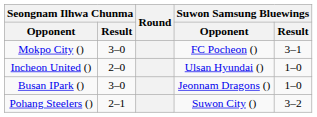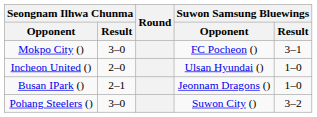 <table class="wikitable" style="text-align:center">
 <tr>
 <th colspan="2">Seongnam Ilhwa Chunma</th>
 <th rowspan="2">Round</th>
 <th colspan="2">Suwon Samsung Bluewings</th>
 </tr>
 <tr>
 <th>Opponent</th>
 <th>Result</th>
 <th>Opponent</th>
 <th>Result</th>
 </tr>
 <tr>
 <td><a href='#'>Mokpo City</a> ()</td>
 <td>3–0</td>
 <th></th>
 <td><a href='#'>FC Pocheon</a> ()</td>
 <td>3–1</td>
 </tr>
 <tr>
 <td><a href='#'>Incheon United</a> ()</td>
 <td>2–0</td>
 <th></th>
 <td><a href='#'>Ulsan Hyundai</a> ()</td>
 <td>1–0</td>
 </tr>
 <tr>
 <td><a href='#'>Busan IPark</a> ()</td>
-<td>3–0</td>
+<td>2–1</td>
 <th></th>
 <td><a href='#'>Jeonnam Dragons</a> ()</td>
 <td>1–0</td>
 </tr>
 <tr>
 <td><a href='#'>Pohang Steelers</a> ()</td>
-<td>2–1</td>
+<td>3–0</td>
 <th></th>
 <td><a href='#'>Suwon City</a> ()</td>
 <td>3–2 </td>
 </tr>
 </table>
